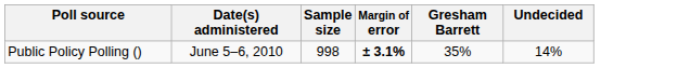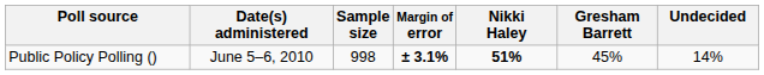 <table class="wikitable" style="text-align:center">
 <tr valign=top>
 <th style="width:190px;">Poll source</th>
 <th style="width:145px;">Date(s)<br> administered</th>
 <th>Sample<br>size</th>
 <th><small>Margin of</small><br>error</th>
+<th style="width:100px;">Nikki<br> Haley</th>
 <th style="width:100px;">Gresham<br> Barrett</th>
 <th style="width:100px;">Undecided</th>
 </tr>
 <tr>
 <td align=left>Public Policy Polling ()</td>
 <td align=center>June 5–6, 2010</td>
 <td>998</td>
 <td><strong>± 3.1%</strong></td>
-<td align=center>35%</td>
+<td align=center ><strong>51%</strong></td>
+<td align=center>45%</td>
 <td>14%</td>
 </tr>
 </table>
